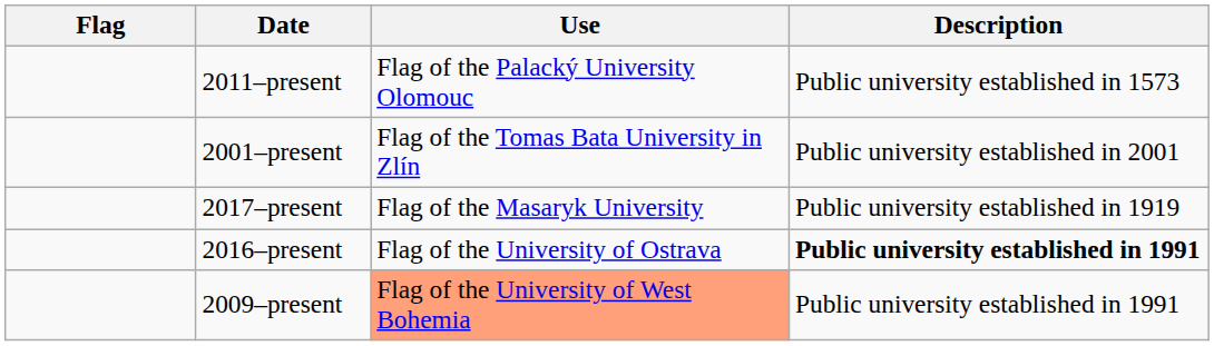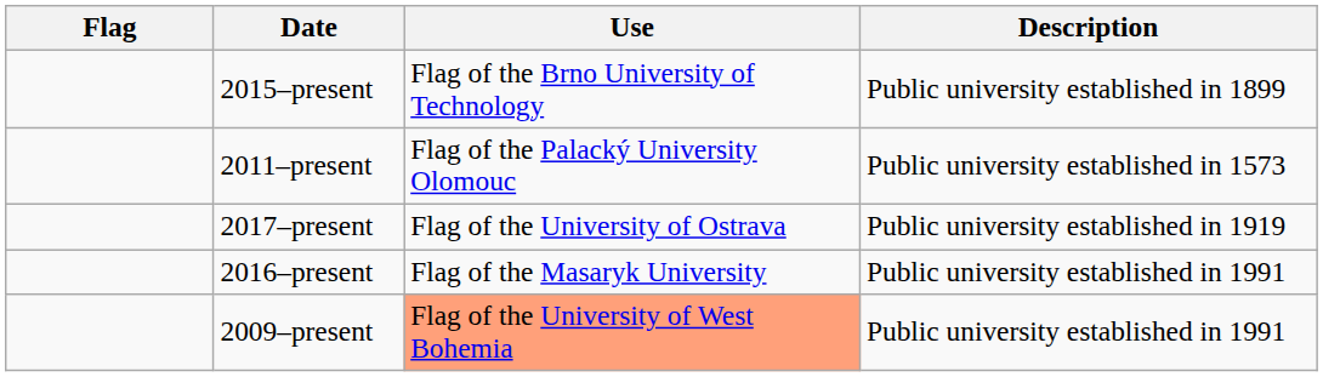 <table class="wikitable">
 <tr>
 <th width="110">Flag</th>
 <th width="100">Date</th>
 <th width="250">Use</th>
 <th width="250">Description</th>
 </tr>
 <tr>
 <td></td>
+<td>2015–present</td>
+<td>Flag of the <a href='#'>Brno University of Technology</a></td>
+<td>Public university established in 1899</td>
+</tr>
+<tr>
+<td></td>
 <td>2011–present</td>
 <td>Flag of the <a href='#'>Palacký University Olomouc</a></td>
 <td>Public university established in 1573</td>
 </tr>
 <tr>
 <td></td>
-<td>2001–present</td>
-<td>Flag of the <a href='#'>Tomas Bata University in Zlín</a></td>
-<td>Public university established in 2001</td>
-</tr>
-<tr>
-<td></td>
 <td>2017–present</td>
-<td>Flag of the <a href='#'>Masaryk University</a></td>
+<td>Flag of the <a href='#'>University of Ostrava</a></td>
 <td>Public university established in 1919</td>
 </tr>
 <tr>
 <td></td>
 <td>2016–present</td>
-<td>Flag of the <a href='#'>University of Ostrava</a></td>
-<td><strong>Public university established in 1991</strong></td>
+<td>Flag of the <a href='#'>Masaryk University</a></td>
+<td>Public university established in 1991</td>
 </tr>
 <tr>
 <td></td>
 <td>2009–present</td>
 <td style="background: lightsalmon;">Flag of the <a href='#'>University of West Bohemia</a></td>
 <td>Public university established in 1991</td>
 </tr>
 </table>
